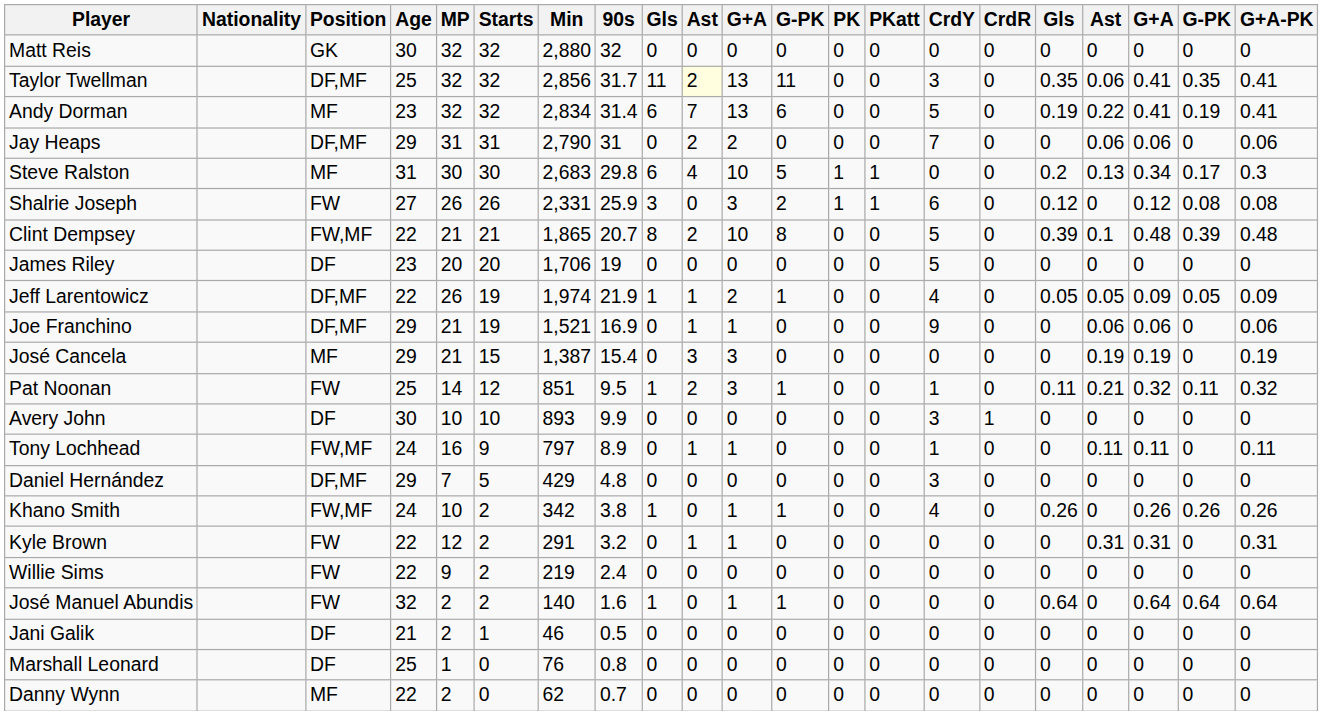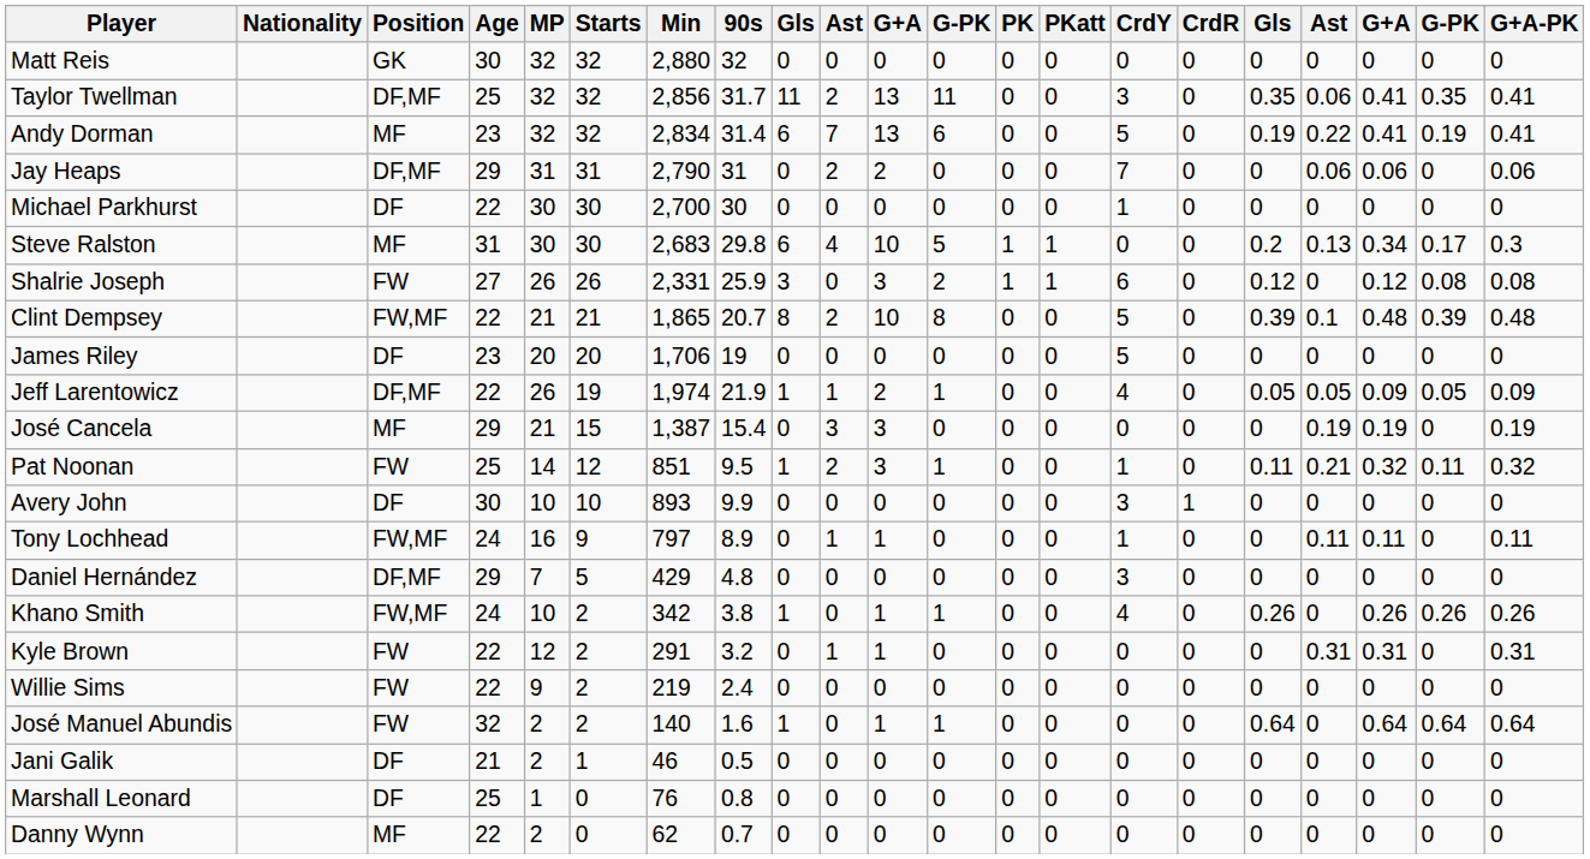 <table class="wikitable sortable">
 <tr>
 <th>Player</th>
 <th>Nationality</th>
 <th>Position</th>
 <th>Age</th>
 <th>MP</th>
 <th>Starts</th>
 <th>Min</th>
 <th>90s</th>
 <th>Gls</th>
 <th>Ast</th>
 <th>G+A</th>
 <th>G-PK</th>
 <th>PK</th>
 <th>PKatt</th>
 <th>CrdY</th>
 <th>CrdR</th>
 <th>Gls</th>
 <th>Ast</th>
 <th>G+A</th>
 <th>G-PK</th>
 <th>G+A-PK</th>
 </tr>
 <tr>
 <td>Matt Reis</td>
 <td></td>
 <td>GK</td>
 <td>30</td>
 <td>32</td>
 <td>32</td>
 <td>2,880</td>
 <td>32</td>
 <td>0</td>
 <td>0</td>
 <td>0</td>
 <td>0</td>
 <td>0</td>
 <td>0</td>
 <td>0</td>
 <td>0</td>
 <td>0</td>
 <td>0</td>
 <td>0</td>
 <td>0</td>
 <td>0</td>
 </tr>
 <tr>
 <td>Taylor Twellman</td>
 <td></td>
 <td>DF,MF</td>
 <td>25</td>
 <td>32</td>
 <td>32</td>
 <td>2,856</td>
 <td>31.7</td>
 <td>11</td>
-<td style="background: lightyellow;">2</td>
+<td>2</td>
 <td>13</td>
 <td>11</td>
 <td>0</td>
 <td>0</td>
 <td>3</td>
 <td>0</td>
 <td>0.35</td>
 <td>0.06</td>
 <td>0.41</td>
 <td>0.35</td>
 <td>0.41</td>
 </tr>
 <tr>
 <td>Andy Dorman</td>
 <td></td>
 <td>MF</td>
 <td>23</td>
 <td>32</td>
 <td>32</td>
 <td>2,834</td>
 <td>31.4</td>
 <td>6</td>
 <td>7</td>
 <td>13</td>
 <td>6</td>
 <td>0</td>
 <td>0</td>
 <td>5</td>
 <td>0</td>
 <td>0.19</td>
 <td>0.22</td>
 <td>0.41</td>
 <td>0.19</td>
 <td>0.41</td>
 </tr>
 <tr>
 <td>Jay Heaps</td>
 <td></td>
 <td>DF,MF</td>
 <td>29</td>
 <td>31</td>
 <td>31</td>
 <td>2,790</td>
 <td>31</td>
 <td>0</td>
 <td>2</td>
 <td>2</td>
 <td>0</td>
 <td>0</td>
 <td>0</td>
 <td>7</td>
 <td>0</td>
 <td>0</td>
 <td>0.06</td>
 <td>0.06</td>
 <td>0</td>
 <td>0.06</td>
+</tr>
+<tr>
+<td>Michael Parkhurst</td>
+<td></td>
+<td>DF</td>
+<td>22</td>
+<td>30</td>
+<td>30</td>
+<td>2,700</td>
+<td>30</td>
+<td>0</td>
+<td>0</td>
+<td>0</td>
+<td>0</td>
+<td>0</td>
+<td>0</td>
+<td>1</td>
+<td>0</td>
+<td>0</td>
+<td>0</td>
+<td>0</td>
+<td>0</td>
+<td>0</td>
 </tr>
 <tr>
 <td>Steve Ralston</td>
 <td></td>
 <td>MF</td>
 <td>31</td>
 <td>30</td>
 <td>30</td>
 <td>2,683</td>
 <td>29.8</td>
 <td>6</td>
 <td>4</td>
 <td>10</td>
 <td>5</td>
 <td>1</td>
 <td>1</td>
 <td>0</td>
 <td>0</td>
 <td>0.2</td>
 <td>0.13</td>
 <td>0.34</td>
 <td>0.17</td>
 <td>0.3</td>
 </tr>
 <tr>
 <td>Shalrie Joseph</td>
 <td></td>
 <td>FW</td>
 <td>27</td>
 <td>26</td>
 <td>26</td>
 <td>2,331</td>
 <td>25.9</td>
 <td>3</td>
 <td>0</td>
 <td>3</td>
 <td>2</td>
 <td>1</td>
 <td>1</td>
 <td>6</td>
 <td>0</td>
 <td>0.12</td>
 <td>0</td>
 <td>0.12</td>
 <td>0.08</td>
 <td>0.08</td>
 </tr>
 <tr>
 <td>Clint Dempsey</td>
 <td></td>
 <td>FW,MF</td>
 <td>22</td>
 <td>21</td>
 <td>21</td>
 <td>1,865</td>
 <td>20.7</td>
 <td>8</td>
 <td>2</td>
 <td>10</td>
 <td>8</td>
 <td>0</td>
 <td>0</td>
 <td>5</td>
 <td>0</td>
 <td>0.39</td>
 <td>0.1</td>
 <td>0.48</td>
 <td>0.39</td>
 <td>0.48</td>
 </tr>
 <tr>
 <td>James Riley</td>
 <td></td>
 <td>DF</td>
 <td>23</td>
 <td>20</td>
 <td>20</td>
 <td>1,706</td>
 <td>19</td>
 <td>0</td>
 <td>0</td>
 <td>0</td>
 <td>0</td>
 <td>0</td>
 <td>0</td>
 <td>5</td>
 <td>0</td>
 <td>0</td>
 <td>0</td>
 <td>0</td>
 <td>0</td>
 <td>0</td>
 </tr>
 <tr>
 <td>Jeff Larentowicz</td>
 <td></td>
 <td>DF,MF</td>
 <td>22</td>
 <td>26</td>
 <td>19</td>
 <td>1,974</td>
 <td>21.9</td>
 <td>1</td>
 <td>1</td>
 <td>2</td>
 <td>1</td>
 <td>0</td>
 <td>0</td>
 <td>4</td>
 <td>0</td>
 <td>0.05</td>
 <td>0.05</td>
 <td>0.09</td>
 <td>0.05</td>
 <td>0.09</td>
-</tr>
-<tr>
-<td>Joe Franchino</td>
-<td></td>
-<td>DF,MF</td>
-<td>29</td>
-<td>21</td>
-<td>19</td>
-<td>1,521</td>
-<td>16.9</td>
-<td>0</td>
-<td>1</td>
-<td>1</td>
-<td>0</td>
-<td>0</td>
-<td>0</td>
-<td>9</td>
-<td>0</td>
-<td>0</td>
-<td>0.06</td>
-<td>0.06</td>
-<td>0</td>
-<td>0.06</td>
 </tr>
 <tr>
 <td>José Cancela</td>
 <td></td>
 <td>MF</td>
 <td>29</td>
 <td>21</td>
 <td>15</td>
 <td>1,387</td>
 <td>15.4</td>
 <td>0</td>
 <td>3</td>
 <td>3</td>
 <td>0</td>
 <td>0</td>
 <td>0</td>
 <td>0</td>
 <td>0</td>
 <td>0</td>
 <td>0.19</td>
 <td>0.19</td>
 <td>0</td>
 <td>0.19</td>
 </tr>
 <tr>
 <td>Pat Noonan</td>
 <td></td>
 <td>FW</td>
 <td>25</td>
 <td>14</td>
 <td>12</td>
 <td>851</td>
 <td>9.5</td>
 <td>1</td>
 <td>2</td>
 <td>3</td>
 <td>1</td>
 <td>0</td>
 <td>0</td>
 <td>1</td>
 <td>0</td>
 <td>0.11</td>
 <td>0.21</td>
 <td>0.32</td>
 <td>0.11</td>
 <td>0.32</td>
 </tr>
 <tr>
 <td>Avery John</td>
 <td></td>
 <td>DF</td>
 <td>30</td>
 <td>10</td>
 <td>10</td>
 <td>893</td>
 <td>9.9</td>
 <td>0</td>
 <td>0</td>
 <td>0</td>
 <td>0</td>
 <td>0</td>
 <td>0</td>
 <td>3</td>
 <td>1</td>
 <td>0</td>
 <td>0</td>
 <td>0</td>
 <td>0</td>
 <td>0</td>
 </tr>
 <tr>
 <td>Tony Lochhead</td>
 <td></td>
 <td>FW,MF</td>
 <td>24</td>
 <td>16</td>
 <td>9</td>
 <td>797</td>
 <td>8.9</td>
 <td>0</td>
 <td>1</td>
 <td>1</td>
 <td>0</td>
 <td>0</td>
 <td>0</td>
 <td>1</td>
 <td>0</td>
 <td>0</td>
 <td>0.11</td>
 <td>0.11</td>
 <td>0</td>
 <td>0.11</td>
 </tr>
 <tr>
 <td>Daniel Hernández</td>
 <td></td>
 <td>DF,MF</td>
 <td>29</td>
 <td>7</td>
 <td>5</td>
 <td>429</td>
 <td>4.8</td>
 <td>0</td>
 <td>0</td>
 <td>0</td>
 <td>0</td>
 <td>0</td>
 <td>0</td>
 <td>3</td>
 <td>0</td>
 <td>0</td>
 <td>0</td>
 <td>0</td>
 <td>0</td>
 <td>0</td>
 </tr>
 <tr>
 <td>Khano Smith</td>
 <td></td>
 <td>FW,MF</td>
 <td>24</td>
 <td>10</td>
 <td>2</td>
 <td>342</td>
 <td>3.8</td>
 <td>1</td>
 <td>0</td>
 <td>1</td>
 <td>1</td>
 <td>0</td>
 <td>0</td>
 <td>4</td>
 <td>0</td>
 <td>0.26</td>
 <td>0</td>
 <td>0.26</td>
 <td>0.26</td>
 <td>0.26</td>
 </tr>
 <tr>
 <td>Kyle Brown</td>
 <td></td>
 <td>FW</td>
 <td>22</td>
 <td>12</td>
 <td>2</td>
 <td>291</td>
 <td>3.2</td>
 <td>0</td>
 <td>1</td>
 <td>1</td>
 <td>0</td>
 <td>0</td>
 <td>0</td>
 <td>0</td>
 <td>0</td>
 <td>0</td>
 <td>0.31</td>
 <td>0.31</td>
 <td>0</td>
 <td>0.31</td>
 </tr>
 <tr>
 <td>Willie Sims</td>
 <td></td>
 <td>FW</td>
 <td>22</td>
 <td>9</td>
 <td>2</td>
 <td>219</td>
 <td>2.4</td>
 <td>0</td>
 <td>0</td>
 <td>0</td>
 <td>0</td>
 <td>0</td>
 <td>0</td>
 <td>0</td>
 <td>0</td>
 <td>0</td>
 <td>0</td>
 <td>0</td>
 <td>0</td>
 <td>0</td>
 </tr>
 <tr>
 <td>José Manuel Abundis</td>
 <td></td>
 <td>FW</td>
 <td>32</td>
 <td>2</td>
 <td>2</td>
 <td>140</td>
 <td>1.6</td>
 <td>1</td>
 <td>0</td>
 <td>1</td>
 <td>1</td>
 <td>0</td>
 <td>0</td>
 <td>0</td>
 <td>0</td>
 <td>0.64</td>
 <td>0</td>
 <td>0.64</td>
 <td>0.64</td>
 <td>0.64</td>
 </tr>
 <tr>
 <td>Jani Galik</td>
 <td></td>
 <td>DF</td>
 <td>21</td>
 <td>2</td>
 <td>1</td>
 <td>46</td>
 <td>0.5</td>
 <td>0</td>
 <td>0</td>
 <td>0</td>
 <td>0</td>
 <td>0</td>
 <td>0</td>
 <td>0</td>
 <td>0</td>
 <td>0</td>
 <td>0</td>
 <td>0</td>
 <td>0</td>
 <td>0</td>
 </tr>
 <tr>
 <td>Marshall Leonard</td>
 <td></td>
 <td>DF</td>
 <td>25</td>
 <td>1</td>
 <td>0</td>
 <td>76</td>
 <td>0.8</td>
 <td>0</td>
 <td>0</td>
 <td>0</td>
 <td>0</td>
 <td>0</td>
 <td>0</td>
 <td>0</td>
 <td>0</td>
 <td>0</td>
 <td>0</td>
 <td>0</td>
 <td>0</td>
 <td>0</td>
 </tr>
 <tr>
 <td>Danny Wynn</td>
 <td></td>
 <td>MF</td>
 <td>22</td>
 <td>2</td>
 <td>0</td>
 <td>62</td>
 <td>0.7</td>
 <td>0</td>
 <td>0</td>
 <td>0</td>
 <td>0</td>
 <td>0</td>
 <td>0</td>
 <td>0</td>
 <td>0</td>
 <td>0</td>
 <td>0</td>
 <td>0</td>
 <td>0</td>
 <td>0</td>
 </tr>
 </table>
